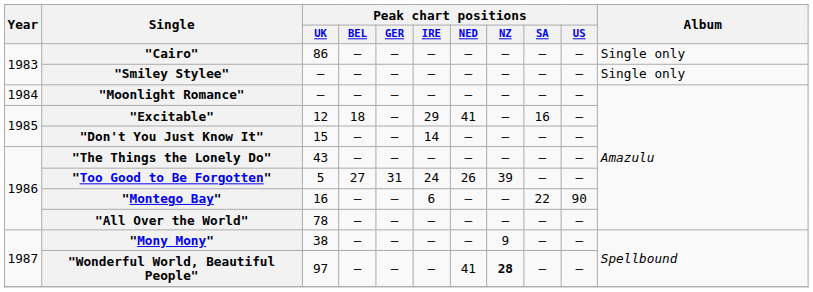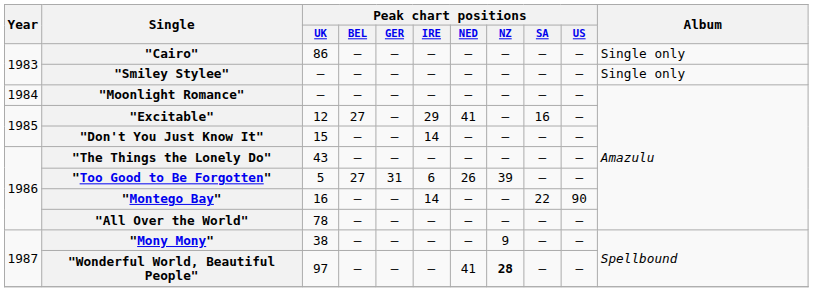 <table class="wikitable plainrowheaders" style="text-align:center;">
 <tr>
 <th rowspan="2">Year</th>
 <th rowspan="2" style="width:20em;">Single</th>
 <th colspan="8">Peak chart positions</th>
 <th rowspan="2" style="width:16em;">Album</th>
 </tr>
 <tr style="font-size:small;">
 <th style="width:3em;font-size:90%"><a href='#'>UK</a><br></th>
 <th style="width:3em;font-size:90%"><a href='#'>BEL</a><br></th>
 <th style="width:3em;font-size:90%"><a href='#'>GER</a><br></th>
 <th style="width:3em;font-size:90%"><a href='#'>IRE</a><br></th>
 <th style="width:3em;font-size:90%"><a href='#'>NED</a><br></th>
 <th style="width:3em;font-size:90%"><a href='#'>NZ</a><br></th>
 <th style="width:3em;font-size:90%"><a href='#'>SA</a><br></th>
 <th style="width:3em;font-size:90%"><a href='#'>US</a><br></th>
 </tr>
 <tr>
 <td rowspan="2">1983</td>
 <th scope="row">"Cairo"</th>
 <td>86</td>
 <td>—</td>
 <td>—</td>
 <td>—</td>
 <td>—</td>
 <td>—</td>
 <td>—</td>
 <td>—</td>
 <td align="left" rowspan="1">Single only</td>
 </tr>
 <tr>
 <th scope="row">"Smiley Stylee"</th>
 <td>—</td>
 <td>—</td>
 <td>—</td>
 <td>—</td>
 <td>—</td>
 <td>—</td>
 <td>—</td>
 <td>—</td>
 <td align="left" rowspan="1">Single only</td>
 </tr>
 <tr>
 <td rowspan="1">1984</td>
 <th scope="row">"Moonlight Romance"</th>
 <td>—</td>
 <td>—</td>
 <td>—</td>
 <td>—</td>
 <td>—</td>
 <td>—</td>
 <td>—</td>
 <td>—</td>
 <td align="left" rowspan="7"><em>Amazulu</em></td>
 </tr>
 <tr>
 <td rowspan="2">1985</td>
 <th scope="row">"Excitable"</th>
 <td>12</td>
-<td>18</td>
+<td>27</td>
 <td>—</td>
 <td>29</td>
 <td>41</td>
 <td>—</td>
 <td>16</td>
 <td>—</td>
 </tr>
 <tr>
 <th scope="row">"Don't You Just Know It"</th>
 <td>15</td>
 <td>—</td>
 <td>—</td>
 <td>14</td>
 <td>—</td>
 <td>—</td>
 <td>—</td>
 <td>—</td>
 </tr>
 <tr>
 <td rowspan="4">1986</td>
 <th scope="row">"The Things the Lonely Do"</th>
 <td>43</td>
 <td>—</td>
 <td>—</td>
 <td>—</td>
 <td>—</td>
 <td>—</td>
 <td>—</td>
 <td>—</td>
 </tr>
 <tr>
 <th scope="row">"<a href='#'>Too Good to Be Forgotten</a>"</th>
 <td>5</td>
 <td>27</td>
 <td>31</td>
-<td>24</td>
+<td>6</td>
 <td>26</td>
 <td>39</td>
 <td>—</td>
 <td>—</td>
 </tr>
 <tr>
 <th scope="row">"<a href='#'>Montego Bay</a>"</th>
 <td>16</td>
 <td>—</td>
 <td>—</td>
-<td>6</td>
+<td>14</td>
 <td>—</td>
 <td>—</td>
 <td>22</td>
 <td>90</td>
 </tr>
 <tr>
 <th scope="row">"All Over the World"</th>
 <td>78</td>
 <td>—</td>
 <td>—</td>
 <td>—</td>
 <td>—</td>
 <td>—</td>
 <td>—</td>
 <td>—</td>
 </tr>
 <tr>
 <td rowspan="2">1987</td>
 <th scope="row">"<a href='#'>Mony Mony</a>"</th>
 <td>38</td>
 <td>—</td>
 <td>—</td>
 <td>—</td>
 <td>—</td>
 <td>9</td>
 <td>—</td>
 <td>—</td>
 <td align="left" rowspan="2"><em>Spellbound</em></td>
 </tr>
 <tr>
 <th scope="row">"Wonderful World, Beautiful People"</th>
 <td>97</td>
 <td>—</td>
 <td>—</td>
 <td>—</td>
 <td>41</td>
 <td><strong>28</strong></td>
 <td>—</td>
 <td>—</td>
 </tr>
 <tr>
 </tr>
 </table>
